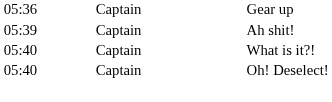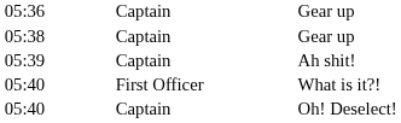 <table align="center" style="border:none;" cellpadding="1">
 <tr>
 <th style="width:6.0em;"></th>
 <th style="width:10.0em;"></th>
 <th style="width:37.0em;"></th>
 </tr>
 <tr style="vertical-align:top;">
 <td>05:36</td>
 <td>Captain</td>
 <td>Gear up</td>
 </tr>
 <tr style="vertical-align:top;">
+<td>05:38</td>
+<td>Captain</td>
+<td>Gear up</td>
+</tr>
+<tr style="vertical-align:top;">
 <td>05:39</td>
 <td>Captain</td>
 <td>Ah shit!</td>
 </tr>
 <tr style="vertical-align:top;">
 <td>05:40</td>
-<td>Captain</td>
+<td>First Officer</td>
 <td>What is it?!</td>
 </tr>
 <tr style="vertical-align:top;">
 <td>05:40</td>
 <td>Captain</td>
 <td>Oh! Deselect!</td>
 </tr>
 </table>
